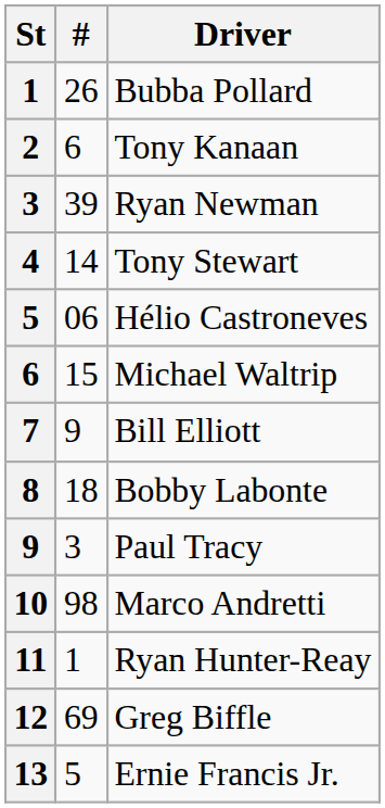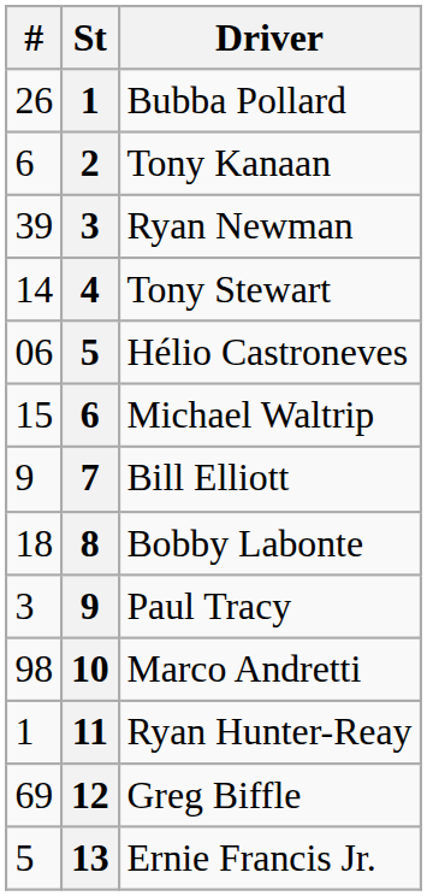 <table class="wikitable" style="font-size:95%">
 <tr>
+<th>#</th>
 <th>St</th>
-<th>#</th>
 <th>Driver</th>
 </tr>
 <tr>
+<td>26</td>
 <th>1</th>
-<td>26</td>
 <td>Bubba Pollard</td>
 </tr>
 <tr>
+<td>6</td>
 <th>2</th>
-<td>6</td>
 <td>Tony Kanaan</td>
 </tr>
 <tr>
+<td>39</td>
 <th>3</th>
-<td>39</td>
 <td>Ryan Newman</td>
 </tr>
 <tr>
+<td>14</td>
 <th>4</th>
-<td>14</td>
 <td>Tony Stewart</td>
 </tr>
 <tr>
+<td>06</td>
 <th>5</th>
-<td>06</td>
 <td>Hélio Castroneves</td>
 </tr>
 <tr>
+<td>15</td>
 <th>6</th>
-<td>15</td>
 <td>Michael Waltrip</td>
 </tr>
 <tr>
+<td>9</td>
 <th>7</th>
-<td>9</td>
 <td>Bill Elliott</td>
 </tr>
 <tr>
+<td>18</td>
 <th>8</th>
-<td>18</td>
 <td>Bobby Labonte</td>
 </tr>
 <tr>
+<td>3</td>
 <th>9</th>
-<td>3</td>
 <td>Paul Tracy</td>
 </tr>
 <tr>
+<td>98</td>
 <th>10</th>
-<td>98</td>
 <td>Marco Andretti</td>
 </tr>
 <tr>
+<td>1</td>
 <th>11</th>
-<td>1</td>
 <td>Ryan Hunter-Reay</td>
 </tr>
 <tr>
+<td>69</td>
 <th>12</th>
-<td>69</td>
 <td>Greg Biffle</td>
 </tr>
 <tr>
+<td>5</td>
 <th>13</th>
-<td>5</td>
 <td>Ernie Francis Jr.</td>
 </tr>
 </table>
